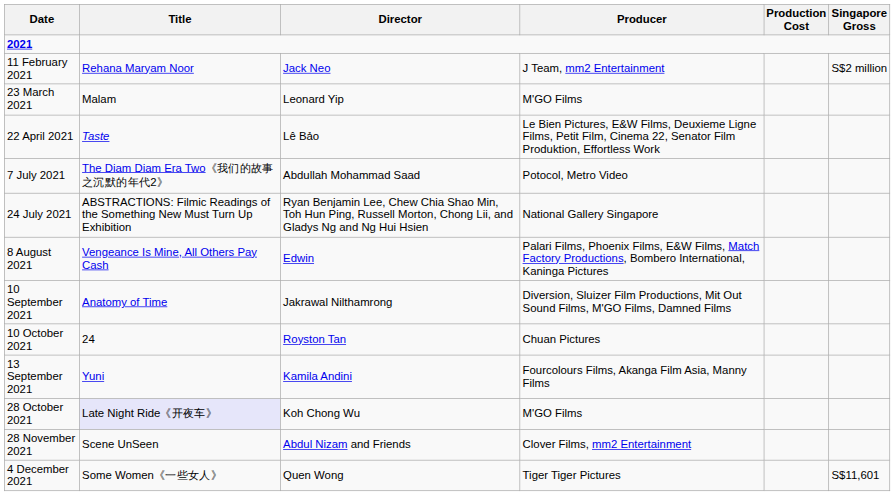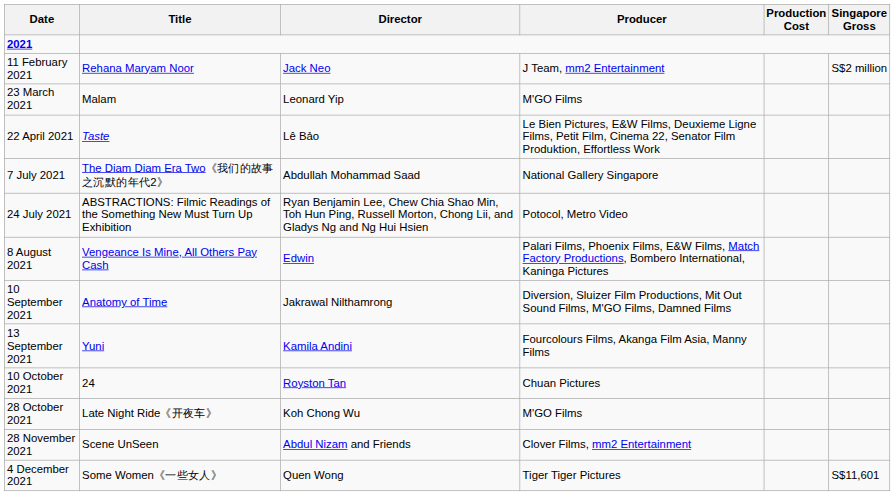 <table class="wikitable sortable">
 <tr>
 <th>Date</th>
 <th>Title</th>
 <th>Director</th>
 <th>Producer</th>
 <th>Production<br> Cost</th>
 <th>Singapore<br> Gross</th>
 </tr>
 <tr>
 <td><strong><a href='#'>2021</a></strong></td>
 </tr>
 <tr>
 <td>11 February 2021</td>
 <td><a href='#'>Rehana Maryam Noor</a></td>
 <td><a href='#'>Jack Neo</a></td>
 <td>J Team, <a href='#'>mm2 Entertainment</a></td>
 <td></td>
 <td>S$2 million</td>
 </tr>
 <tr>
 <td>23 March 2021</td>
 <td>Malam</td>
 <td>Leonard Yip</td>
 <td>M'GO Films</td>
 <td></td>
 <td></td>
 </tr>
 <tr>
 <td>22 April 2021</td>
 <td><em><a href='#'>Taste</a></em></td>
 <td>Lê Bảo</td>
 <td>Le Bien Pictures, E&W Films, Deuxieme Ligne Films, Petit Film, Cinema 22, Senator Film Produktion, Effortless Work</td>
 <td></td>
 <td></td>
 </tr>
 <tr>
 <td>7 July 2021</td>
 <td><a href='#'>The Diam Diam Era Two</a>《我们的故事之沉默的年代2》</td>
 <td>Abdullah Mohammad Saad</td>
-<td>Potocol,  Metro Video</td>
+<td>National Gallery Singapore</td>
 <td></td>
 <td></td>
 </tr>
 <tr>
 <td>24 July 2021</td>
 <td>ABSTRACTIONS: Filmic Readings of the Something New Must Turn Up Exhibition</td>
 <td>Ryan Benjamin Lee, Chew Chia Shao Min, Toh Hun Ping, Russell Morton, Chong Lii, and Gladys Ng and Ng Hui Hsien</td>
-<td>National Gallery Singapore</td>
+<td>Potocol,  Metro Video</td>
 <td></td>
 <td></td>
 </tr>
 <tr>
 <td>8 August 2021</td>
 <td><a href='#'>Vengeance Is Mine, All Others Pay Cash</a></td>
 <td><a href='#'>Edwin</a></td>
 <td>Palari Films, Phoenix Films, E&W Films, <a href='#'>Match Factory Productions</a>, Bombero International, Kaninga Pictures</td>
 <td></td>
 <td></td>
 </tr>
 <tr>
 <td>10 September 2021</td>
 <td><a href='#'>Anatomy of Time</a></td>
 <td>Jakrawal Nilthamrong</td>
 <td>Diversion, Sluizer Film Productions, Mit Out Sound Films, M'GO Films, Damned Films</td>
 <td></td>
 <td></td>
 </tr>
 <tr>
+<td>13 September 2021</td>
+<td><a href='#'>Yuni</a></td>
+<td><a href='#'>Kamila Andini</a></td>
+<td>Fourcolours Films, Akanga Film Asia, Manny Films</td>
+<td></td>
+<td></td>
+</tr>
+<tr>
 <td>10 October 2021</td>
 <td>24</td>
 <td><a href='#'>Royston Tan</a></td>
 <td>Chuan Pictures</td>
 <td></td>
 <td></td>
 </tr>
 <tr>
-<td>13 September 2021</td>
-<td><a href='#'>Yuni</a></td>
-<td><a href='#'>Kamila Andini</a></td>
-<td>Fourcolours Films, Akanga Film Asia, Manny Films</td>
-<td></td>
-<td></td>
-</tr>
-<tr>
 <td>28 October 2021</td>
-<td style="background: lavender;">Late Night Ride《开夜车》</td>
+<td>Late Night Ride《开夜车》</td>
 <td>Koh Chong Wu</td>
 <td>M'GO Films</td>
 <td></td>
 <td></td>
 </tr>
 <tr>
 <td>28 November 2021</td>
 <td>Scene UnSeen</td>
 <td><a href='#'>Abdul Nizam</a> and Friends</td>
 <td>Clover Films, <a href='#'>mm2 Entertainment</a></td>
 <td></td>
 <td></td>
 </tr>
 <tr>
 <td>4 December 2021</td>
 <td>Some Women《一些女人》</td>
 <td>Quen Wong</td>
 <td>Tiger Tiger Pictures</td>
 <td></td>
 <td>S$11,601</td>
 </tr>
 </table>
